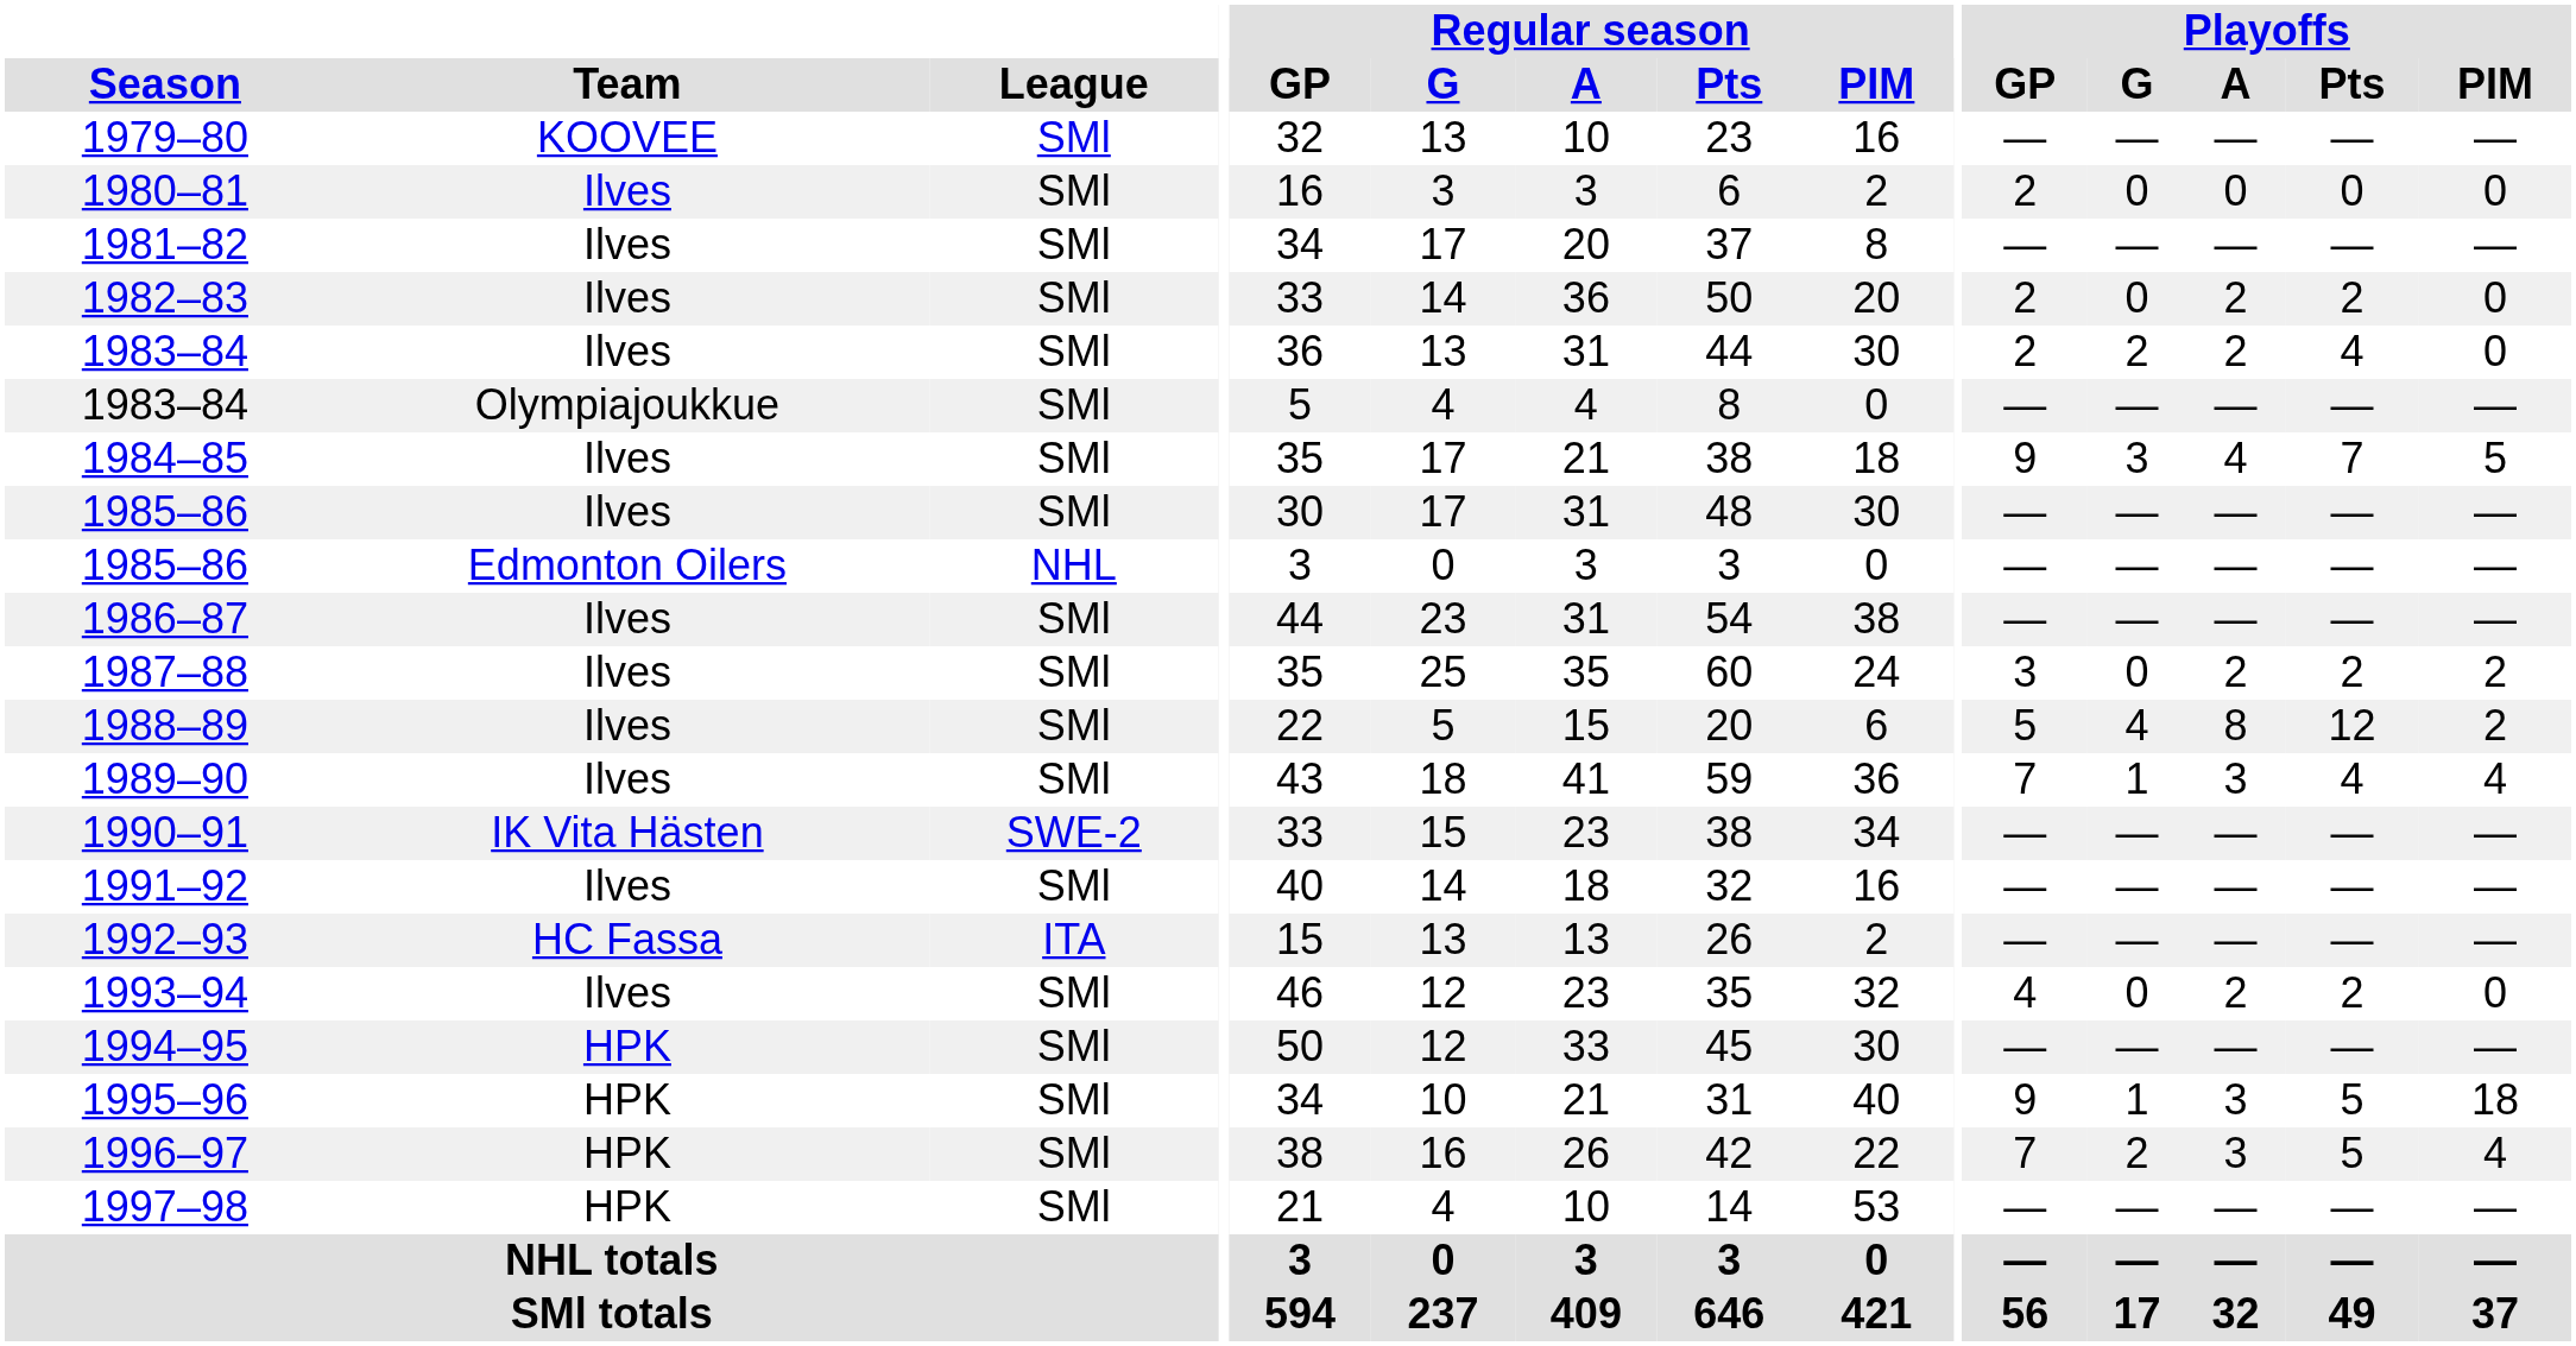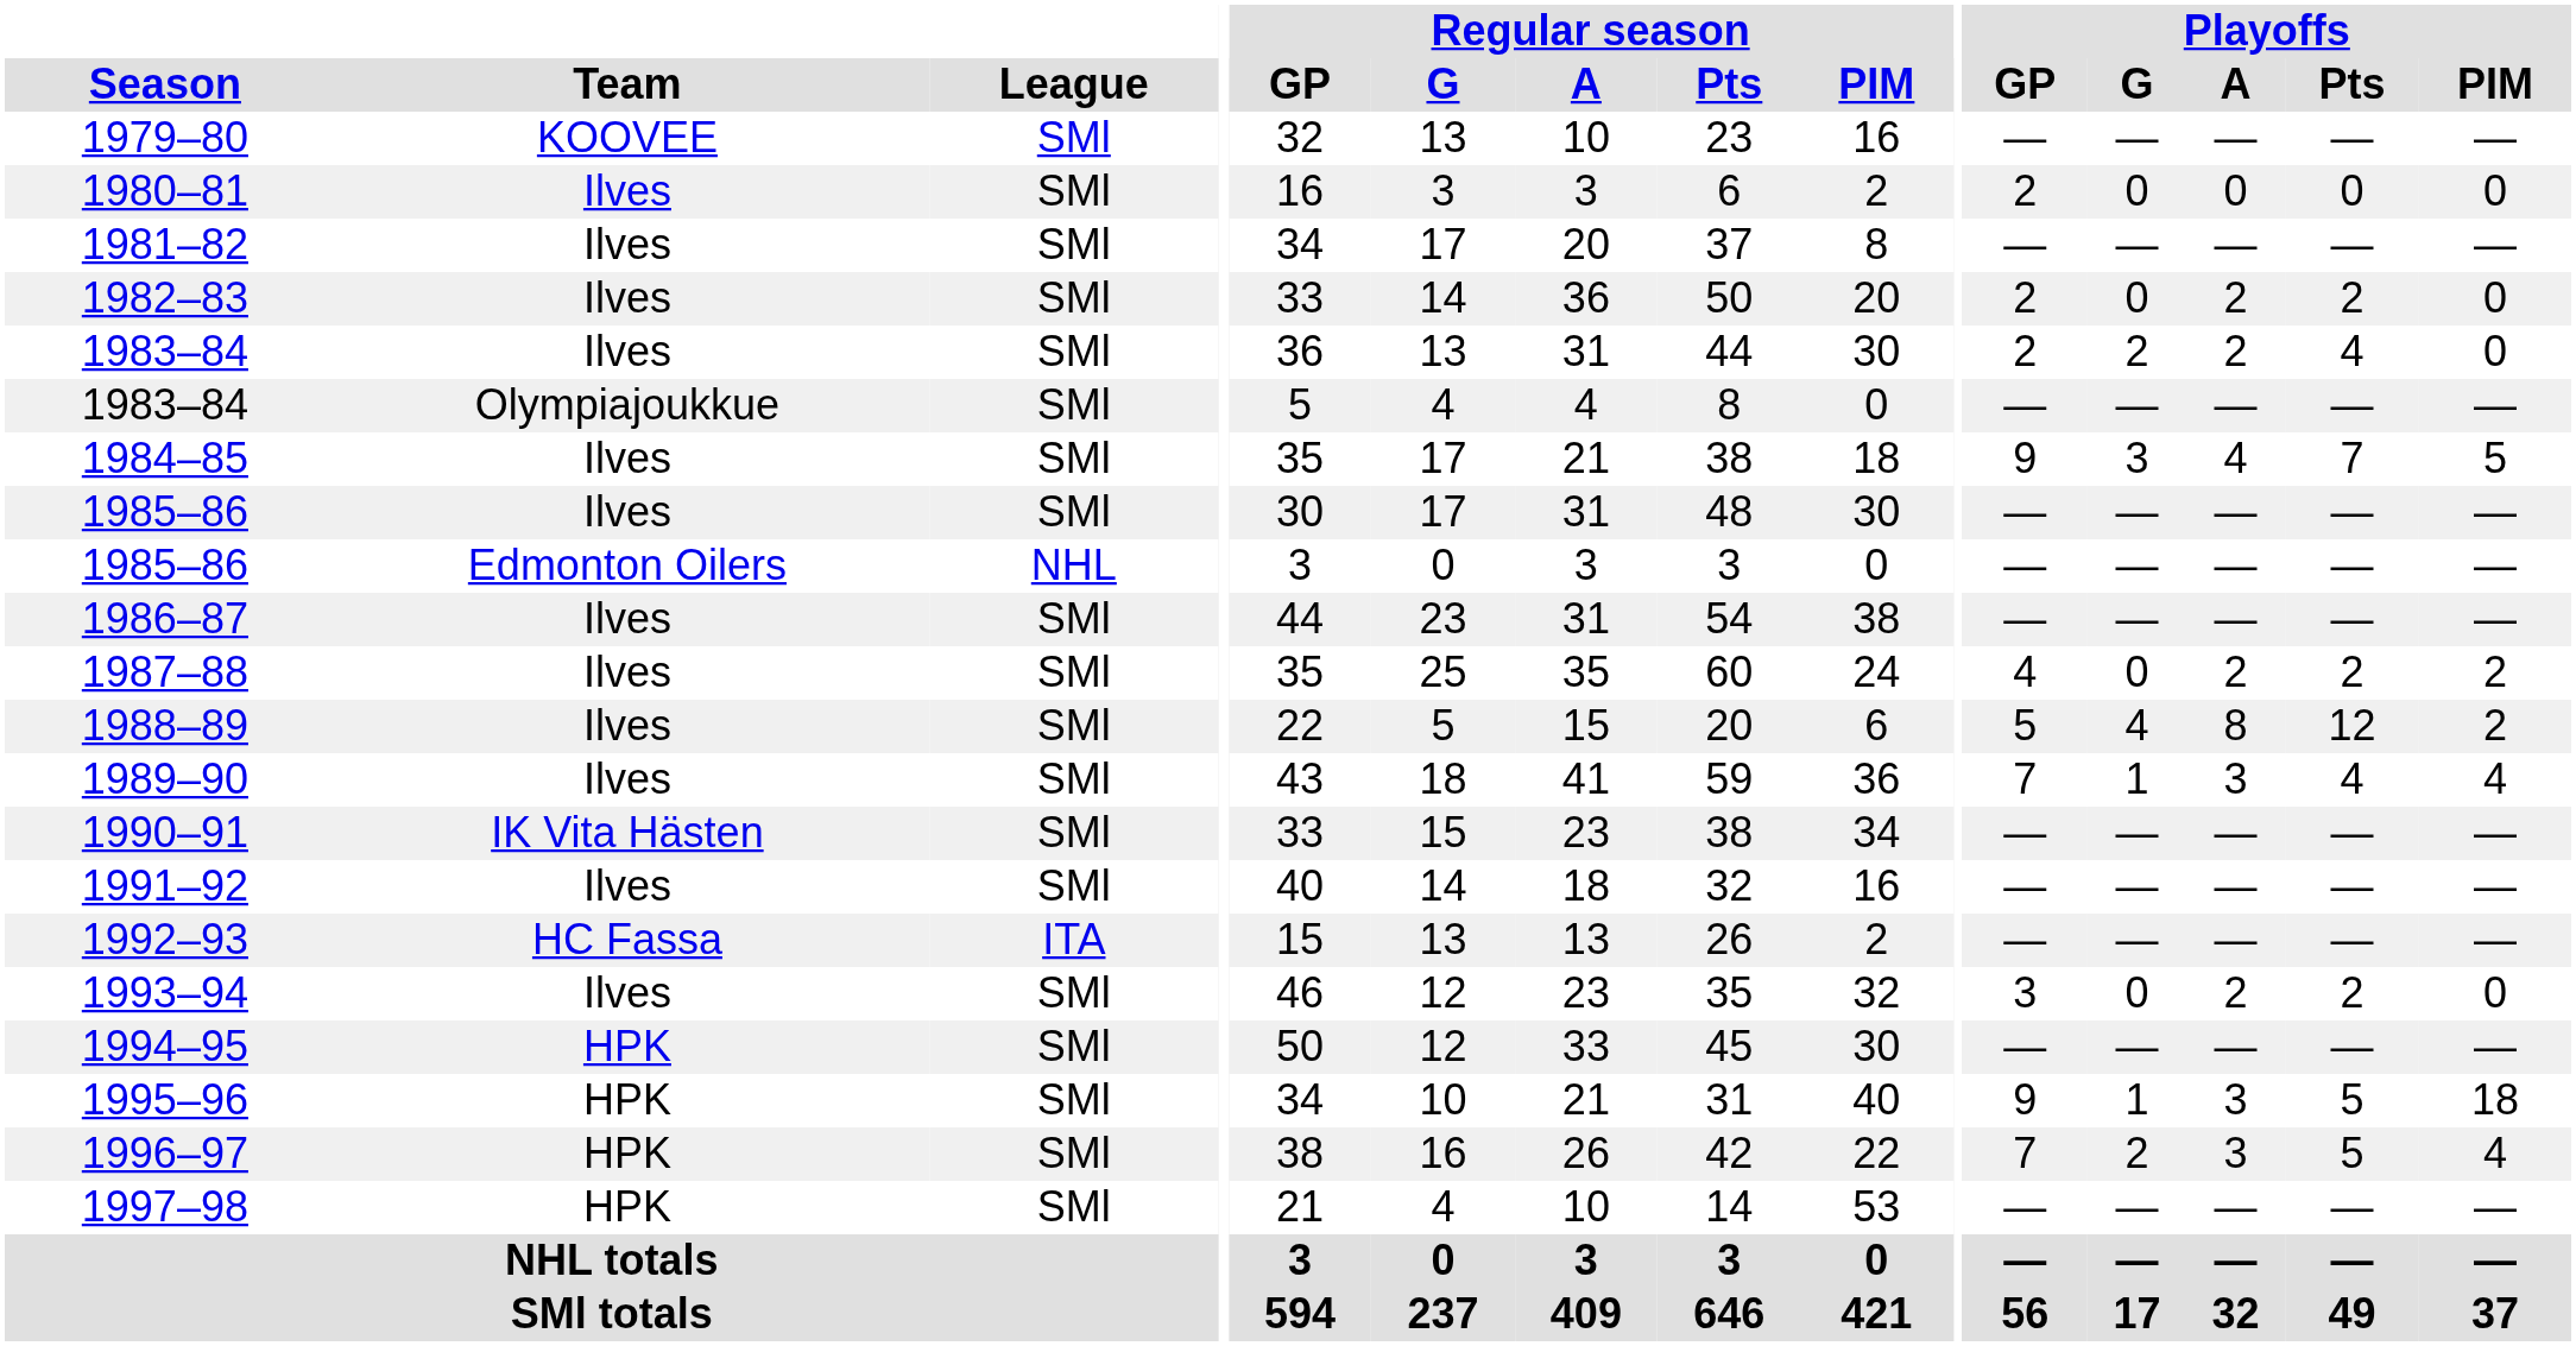 <table border="0" cellpadding="1" cellspacing="0" style="text-align:center; width:60em">
 <tr bgcolor="#e0e0e0">
 <th colspan="3" bgcolor="#ffffff"></th>
 <th rowspan="100" bgcolor="#ffffff"></th>
 <th colspan="5"><a href='#'>Regular season</a></th>
 <th rowspan="100" bgcolor="#ffffff"></th>
 <th colspan="5"><a href='#'>Playoffs</a></th>
 </tr>
 <tr bgcolor="#e0e0e0">
 <th><a href='#'>Season</a></th>
 <th>Team</th>
 <th>League</th>
 <th>GP</th>
 <th><a href='#'>G</a></th>
 <th><a href='#'>A</a></th>
 <th><a href='#'>Pts</a></th>
 <th><a href='#'>PIM</a></th>
 <th>GP</th>
 <th>G</th>
 <th>A</th>
 <th>Pts</th>
 <th>PIM</th>
 </tr>
 <tr>
 <td><a href='#'>1979–80</a></td>
 <td><a href='#'>KOOVEE</a></td>
 <td><a href='#'>SMl</a></td>
 <td>32</td>
 <td>13</td>
 <td>10</td>
 <td>23</td>
 <td>16</td>
 <td>—</td>
 <td>—</td>
 <td>—</td>
 <td>—</td>
 <td>—</td>
 </tr>
 <tr bgcolor="#f0f0f0">
 <td><a href='#'>1980–81</a></td>
 <td><a href='#'>Ilves</a></td>
 <td>SMl</td>
 <td>16</td>
 <td>3</td>
 <td>3</td>
 <td>6</td>
 <td>2</td>
 <td>2</td>
 <td>0</td>
 <td>0</td>
 <td>0</td>
 <td>0</td>
 </tr>
 <tr>
 <td><a href='#'>1981–82</a></td>
 <td>Ilves</td>
 <td>SMl</td>
 <td>34</td>
 <td>17</td>
 <td>20</td>
 <td>37</td>
 <td>8</td>
 <td>—</td>
 <td>—</td>
 <td>—</td>
 <td>—</td>
 <td>—</td>
 </tr>
 <tr bgcolor="#f0f0f0">
 <td><a href='#'>1982–83</a></td>
 <td>Ilves</td>
 <td>SMl</td>
 <td>33</td>
 <td>14</td>
 <td>36</td>
 <td>50</td>
 <td>20</td>
 <td>2</td>
 <td>0</td>
 <td>2</td>
 <td>2</td>
 <td>0</td>
 </tr>
 <tr>
 <td><a href='#'>1983–84</a></td>
 <td>Ilves</td>
 <td>SMl</td>
 <td>36</td>
 <td>13</td>
 <td>31</td>
 <td>44</td>
 <td>30</td>
 <td>2</td>
 <td>2</td>
 <td>2</td>
 <td>4</td>
 <td>0</td>
 </tr>
 <tr bgcolor="#f0f0f0">
 <td>1983–84</td>
 <td>Olympiajoukkue</td>
 <td>SMl</td>
 <td>5</td>
 <td>4</td>
 <td>4</td>
 <td>8</td>
 <td>0</td>
 <td>—</td>
 <td>—</td>
 <td>—</td>
 <td>—</td>
 <td>—</td>
 </tr>
 <tr>
 <td><a href='#'>1984–85</a></td>
 <td>Ilves</td>
 <td>SMl</td>
 <td>35</td>
 <td>17</td>
 <td>21</td>
 <td>38</td>
 <td>18</td>
 <td>9</td>
 <td>3</td>
 <td>4</td>
 <td>7</td>
 <td>5</td>
 </tr>
 <tr bgcolor="#f0f0f0">
 <td><a href='#'>1985–86</a></td>
 <td>Ilves</td>
 <td>SMl</td>
 <td>30</td>
 <td>17</td>
 <td>31</td>
 <td>48</td>
 <td>30</td>
 <td>—</td>
 <td>—</td>
 <td>—</td>
 <td>—</td>
 <td>—</td>
 </tr>
 <tr>
 <td><a href='#'>1985–86</a></td>
 <td><a href='#'>Edmonton Oilers</a></td>
 <td><a href='#'>NHL</a></td>
 <td>3</td>
 <td>0</td>
 <td>3</td>
 <td>3</td>
 <td>0</td>
 <td>—</td>
 <td>—</td>
 <td>—</td>
 <td>—</td>
 <td>—</td>
 </tr>
 <tr bgcolor="#f0f0f0">
 <td><a href='#'>1986–87</a></td>
 <td>Ilves</td>
 <td>SMl</td>
 <td>44</td>
 <td>23</td>
 <td>31</td>
 <td>54</td>
 <td>38</td>
 <td>—</td>
 <td>—</td>
 <td>—</td>
 <td>—</td>
 <td>—</td>
 </tr>
 <tr>
 <td><a href='#'>1987–88</a></td>
 <td>Ilves</td>
 <td>SMl</td>
 <td>35</td>
 <td>25</td>
 <td>35</td>
 <td>60</td>
 <td>24</td>
-<td>3</td>
+<td>4</td>
 <td>0</td>
 <td>2</td>
 <td>2</td>
 <td>2</td>
 </tr>
 <tr bgcolor="#f0f0f0">
 <td><a href='#'>1988–89</a></td>
 <td>Ilves</td>
 <td>SMl</td>
 <td>22</td>
 <td>5</td>
 <td>15</td>
 <td>20</td>
 <td>6</td>
 <td>5</td>
 <td>4</td>
 <td>8</td>
 <td>12</td>
 <td>2</td>
 </tr>
 <tr>
 <td><a href='#'>1989–90</a></td>
 <td>Ilves</td>
 <td>SMl</td>
 <td>43</td>
 <td>18</td>
 <td>41</td>
 <td>59</td>
 <td>36</td>
 <td>7</td>
 <td>1</td>
 <td>3</td>
 <td>4</td>
 <td>4</td>
 </tr>
 <tr bgcolor="#f0f0f0">
 <td><a href='#'>1990–91</a></td>
 <td><a href='#'>IK Vita Hästen</a></td>
-<td><a href='#'>SWE-2</a></td>
+<td>SMl</td>
 <td>33</td>
 <td>15</td>
 <td>23</td>
 <td>38</td>
 <td>34</td>
 <td>—</td>
 <td>—</td>
 <td>—</td>
 <td>—</td>
 <td>—</td>
 </tr>
 <tr>
 <td><a href='#'>1991–92</a></td>
 <td>Ilves</td>
 <td>SMl</td>
 <td>40</td>
 <td>14</td>
 <td>18</td>
 <td>32</td>
 <td>16</td>
 <td>—</td>
 <td>—</td>
 <td>—</td>
 <td>—</td>
 <td>—</td>
 </tr>
 <tr bgcolor="#f0f0f0">
 <td><a href='#'>1992–93</a></td>
 <td><a href='#'>HC Fassa</a></td>
 <td><a href='#'>ITA</a></td>
 <td>15</td>
 <td>13</td>
 <td>13</td>
 <td>26</td>
 <td>2</td>
 <td>—</td>
 <td>—</td>
 <td>—</td>
 <td>—</td>
 <td>—</td>
 </tr>
 <tr>
 <td><a href='#'>1993–94</a></td>
 <td>Ilves</td>
 <td>SMl</td>
 <td>46</td>
 <td>12</td>
 <td>23</td>
 <td>35</td>
 <td>32</td>
-<td>4</td>
+<td>3</td>
 <td>0</td>
 <td>2</td>
 <td>2</td>
 <td>0</td>
 </tr>
 <tr bgcolor="#f0f0f0">
 <td><a href='#'>1994–95</a></td>
 <td><a href='#'>HPK</a></td>
 <td>SMl</td>
 <td>50</td>
 <td>12</td>
 <td>33</td>
 <td>45</td>
 <td>30</td>
 <td>—</td>
 <td>—</td>
 <td>—</td>
 <td>—</td>
 <td>—</td>
 </tr>
 <tr>
 <td><a href='#'>1995–96</a></td>
 <td>HPK</td>
 <td>SMl</td>
 <td>34</td>
 <td>10</td>
 <td>21</td>
 <td>31</td>
 <td>40</td>
 <td>9</td>
 <td>1</td>
 <td>3</td>
 <td>5</td>
 <td>18</td>
 </tr>
 <tr bgcolor="#f0f0f0">
 <td><a href='#'>1996–97</a></td>
 <td>HPK</td>
 <td>SMl</td>
 <td>38</td>
 <td>16</td>
 <td>26</td>
 <td>42</td>
 <td>22</td>
 <td>7</td>
 <td>2</td>
 <td>3</td>
 <td>5</td>
 <td>4</td>
 </tr>
 <tr>
 <td><a href='#'>1997–98</a></td>
 <td>HPK</td>
 <td>SMl</td>
 <td>21</td>
 <td>4</td>
 <td>10</td>
 <td>14</td>
 <td>53</td>
 <td>—</td>
 <td>—</td>
 <td>—</td>
 <td>—</td>
 <td>—</td>
 </tr>
 <tr bgcolor="#e0e0e0">
 <th colspan="3">NHL totals</th>
 <th>3</th>
 <th>0</th>
 <th>3</th>
 <th>3</th>
 <th>0</th>
 <th>—</th>
 <th>—</th>
 <th>—</th>
 <th>—</th>
 <th>—</th>
 </tr>
 <tr bgcolor="#e0e0e0">
 <th colspan="3">SMl totals</th>
 <th>594</th>
 <th>237</th>
 <th>409</th>
 <th>646</th>
 <th>421</th>
 <th>56</th>
 <th>17</th>
 <th>32</th>
 <th>49</th>
 <th>37</th>
 </tr>
 </table>
